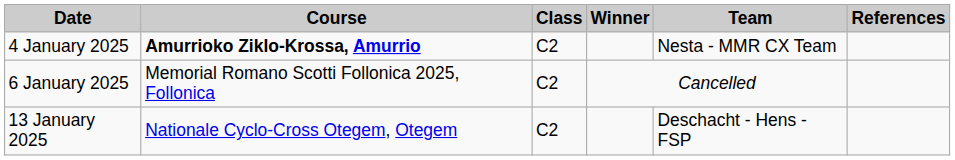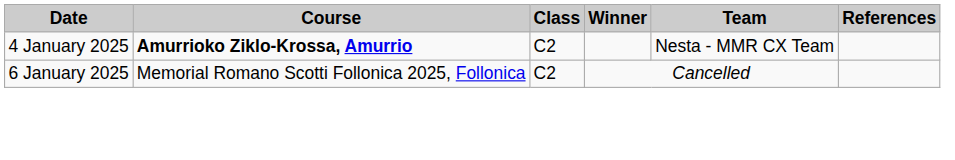 <table class="wikitable sortable alternance ">
 <tr>
 <th scope="col" style="background-color:#CCCCCC;">Date</th>
 <th scope="col" style="background-color:#CCCCCC;">Course</th>
 <th scope="col" style="background-color:#CCCCCC;">Class</th>
 <th scope="col" style="background-color:#CCCCCC;">Winner</th>
 <th scope="col" style="background-color:#CCCCCC;">Team</th>
 <th scope="col" style="background-color:#CCCCCC;">References</th>
 </tr>
 <tr>
 <td>4 January 2025</td>
 <td><strong> Amurrioko Ziklo-Krossa, <a href='#'>Amurrio</a></strong></td>
 <td>C2</td>
 <td></td>
 <td>Nesta - MMR CX Team</td>
 <td></td>
 </tr>
 <tr>
 <td>6 January 2025</td>
 <td> Memorial Romano Scotti Follonica 2025, <a href='#'>Follonica</a></td>
 <td>C2</td>
 <td align=center colspan="2"><em>Cancelled</em></td>
 <td></td>
 </tr>
-<tr>
-<td>13 January 2025</td>
-<td> <a href='#'>Nationale Cyclo-Cross Otegem</a>, <a href='#'>Otegem</a></td>
-<td>C2</td>
-<td></td>
-<td>Deschacht - Hens - FSP</td>
-<td></td>
-</tr>
 </table>
